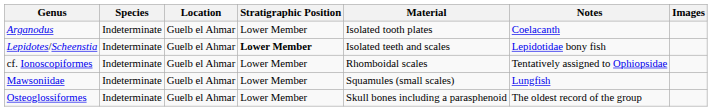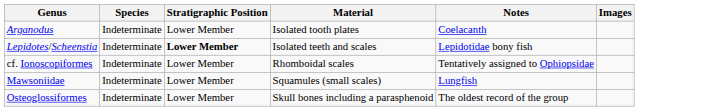 <table class="wikitable" align="center">
 <tr>
 <th>Genus</th>
 <th>Species</th>
-<th>Location</th>
 <th>Stratigraphic Position</th>
 <th>Material</th>
 <th>Notes</th>
 <th>Images</th>
 </tr>
 <tr>
 <td><em><a href='#'>Arganodus</a></em></td>
 <td>Indeterminate</td>
-<td>Guelb el Ahmar</td>
 <td>Lower Member</td>
 <td>Isolated tooth plates</td>
 <td><a href='#'>Coelacanth</a></td>
 <td></td>
 </tr>
 <tr>
 <td><em><a href='#'>Lepidotes</a></em>/<em><a href='#'>Scheenstia</a></em></td>
 <td>Indeterminate</td>
-<td>Guelb el Ahmar</td>
 <td><strong>Lower Member</strong></td>
 <td>Isolated teeth and scales</td>
 <td><a href='#'>Lepidotidae</a> bony fish</td>
 <td></td>
 </tr>
 <tr>
 <td>cf. <a href='#'>Ionoscopiformes</a></td>
 <td>Indeterminate</td>
-<td>Guelb el Ahmar</td>
 <td>Lower Member</td>
 <td>Rhomboidal scales</td>
 <td>Tentatively assigned to <a href='#'>Ophiopsidae</a></td>
 <td></td>
 </tr>
 <tr>
 <td><a href='#'>Mawsoniidae</a></td>
 <td>Indeterminate</td>
-<td>Guelb el Ahmar</td>
 <td>Lower Member</td>
 <td>Squamules (small scales)</td>
 <td><a href='#'>Lungfish</a></td>
 <td></td>
 </tr>
 <tr>
 <td><a href='#'>Osteoglossiformes</a></td>
 <td>Indeterminate</td>
-<td>Guelb el Ahmar</td>
 <td>Lower Member</td>
 <td>Skull bones including a parasphenoid</td>
 <td>The oldest record of the group</td>
 <td></td>
 </tr>
 </table>
